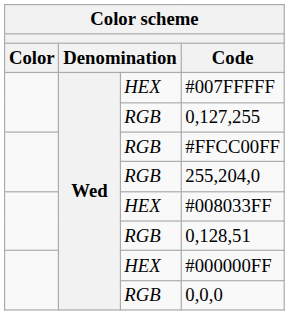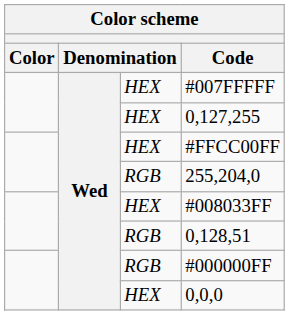 <table class="wikitable">
 <tr>
 <th colspan="4">Color scheme</th>
 </tr>
 <tr>
 <th colspan="4"></th>
 </tr>
 <tr>
 <th>Color</th>
 <th colspan="2">Denomination</th>
 <th>Code</th>
 </tr>
 <tr>
 <td rowspan="2"></td>
 <th rowspan="8">Wed</th>
 <td><em>HEX</em></td>
 <td>#007FFFFF</td>
 </tr>
 <tr>
-<td><em>RGB</em></td>
+<td><em>HEX</em></td>
 <td>0,127,255</td>
 </tr>
 <tr>
 <td rowspan="2"></td>
-<td><em>RGB</em></td>
+<td><em>HEX</em></td>
 <td>#FFCC00FF</td>
 </tr>
 <tr>
 <td><em>RGB</em></td>
 <td>255,204,0</td>
 </tr>
 <tr>
 <td rowspan="2"></td>
 <td><em>HEX</em></td>
 <td>#008033FF</td>
 </tr>
 <tr>
 <td><em>RGB</em></td>
 <td>0,128,51</td>
 </tr>
 <tr>
 <td rowspan="2"></td>
-<td><em>HEX</em></td>
+<td><em>RGB</em></td>
 <td>#000000FF</td>
 </tr>
 <tr>
-<td><em>RGB</em></td>
+<td><em>HEX</em></td>
 <td>0,0,0</td>
 </tr>
 </table>
